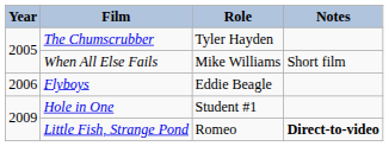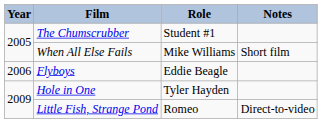 <table class="wikitable">
 <tr>
 <th style="background:#B0C4DE;">Year</th>
 <th style="background:#B0C4DE;">Film</th>
 <th style="background:#B0C4DE;">Role</th>
 <th style="background:#B0C4DE;">Notes</th>
 </tr>
 <tr>
 <td rowspan=2>2005</td>
 <td><em><a href='#'>The Chumscrubber</a></em></td>
-<td>Tyler Hayden</td>
+<td>Student #1</td>
 <td></td>
 </tr>
 <tr>
 <td><em>When All Else Fails</em></td>
 <td>Mike Williams</td>
 <td>Short film</td>
 </tr>
 <tr>
 <td>2006</td>
 <td><em><a href='#'>Flyboys</a></em></td>
 <td>Eddie Beagle</td>
 <td></td>
 </tr>
 <tr>
 <td rowspan=2>2009</td>
 <td><em><a href='#'>Hole in One</a></em></td>
-<td>Student #1</td>
+<td>Tyler Hayden</td>
 <td></td>
 </tr>
 <tr>
 <td><em><a href='#'>Little Fish, Strange Pond</a></em></td>
 <td>Romeo</td>
-<td><strong>Direct-to-video</strong></td>
+<td>Direct-to-video</td>
 </tr>
 </table>
